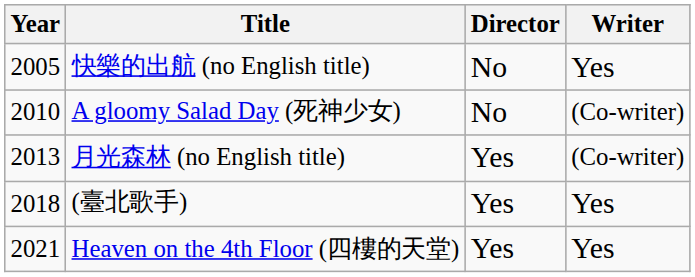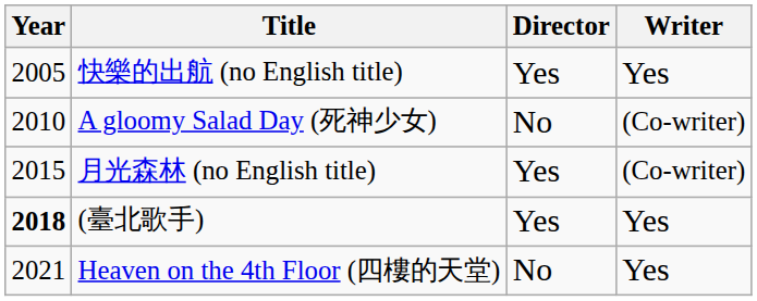 <table class="wikitable">
 <tr>
 <th>Year</th>
 <th>Title</th>
 <th>Director</th>
 <th>Writer</th>
 </tr>
 <tr>
 <td>2005</td>
 <td><a href='#'>快樂的出航</a> (no English title)</td>
-<td><big>No</big></td>
+<td><big>Yes</big></td>
 <td><big>Yes</big></td>
 </tr>
 <tr>
 <td>2010</td>
 <td><a href='#'>A gloomy Salad Day</a> (死神少女)</td>
 <td><big>No</big></td>
 <td>(Co-writer)</td>
 </tr>
 <tr>
-<td>2013</td>
+<td>2015</td>
 <td><a href='#'>月光森林</a> (no English title)</td>
 <td><big>Yes</big></td>
 <td>(Co-writer)</td>
 </tr>
 <tr>
-<td>2018</td>
+<td><strong>2018</strong></td>
 <td>  (臺北歌手)</td>
 <td><big>Yes</big></td>
 <td><big>Yes</big></td>
 </tr>
 <tr>
 <td>2021</td>
 <td><a href='#'>Heaven on the 4th Floor</a> (四樓的天堂)</td>
-<td><big>Yes</big></td>
+<td><big>No</big></td>
 <td><big>Yes</big></td>
 </tr>
 </table>
